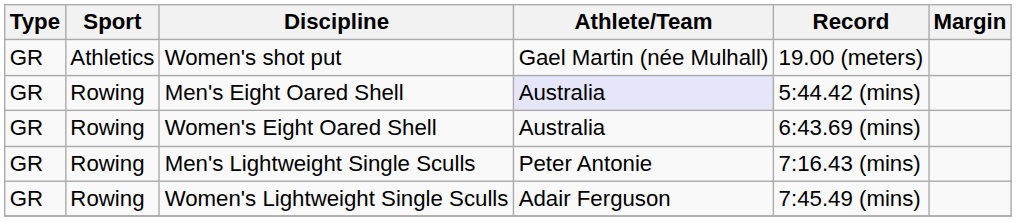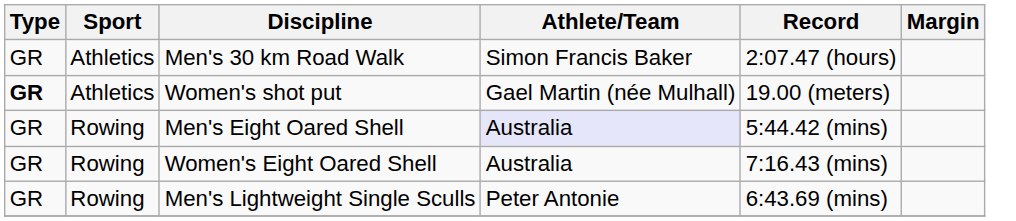 <table class="wikitable">
 <tr>
 <th>Type</th>
 <th>Sport</th>
 <th>Discipline</th>
 <th>Athlete/Team</th>
 <th>Record</th>
 <th>Margin</th>
 </tr>
 <tr>
 <td>GR</td>
+<td>Athletics</td>
+<td>Men's 30 km Road Walk</td>
+<td>Simon Francis Baker</td>
+<td>2:07.47 (hours)</td>
+<td></td>
+</tr>
+<tr>
+<td><strong>GR</strong></td>
 <td>Athletics</td>
 <td>Women's shot put</td>
 <td>Gael Martin (née Mulhall)</td>
 <td>19.00 (meters)</td>
 <td></td>
 </tr>
 <tr>
 <td>GR</td>
 <td>Rowing</td>
 <td>Men's Eight Oared Shell</td>
 <td style="background: lavender;">Australia</td>
 <td>5:44.42 (mins)</td>
 <td></td>
 </tr>
 <tr>
 <td>GR</td>
 <td>Rowing</td>
 <td>Women's Eight Oared Shell</td>
 <td>Australia</td>
-<td>6:43.69 (mins)</td>
+<td>7:16.43 (mins)</td>
 <td></td>
 </tr>
 <tr>
 <td>GR</td>
 <td>Rowing</td>
 <td>Men's Lightweight Single Sculls</td>
 <td>Peter Antonie</td>
-<td>7:16.43 (mins)</td>
-<td></td>
-</tr>
-<tr>
-<td>GR</td>
-<td>Rowing</td>
-<td>Women's Lightweight Single Sculls</td>
-<td>Adair Ferguson</td>
-<td>7:45.49 (mins)</td>
+<td>6:43.69 (mins)</td>
 <td></td>
 </tr>
 <tr>
 </tr>
 </table>
